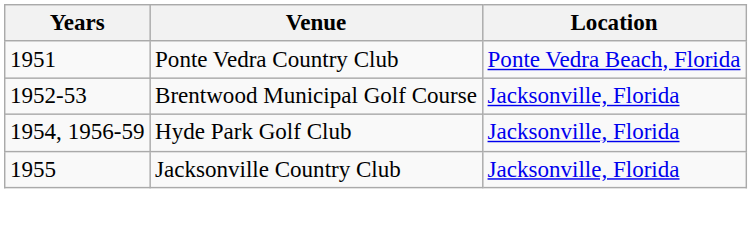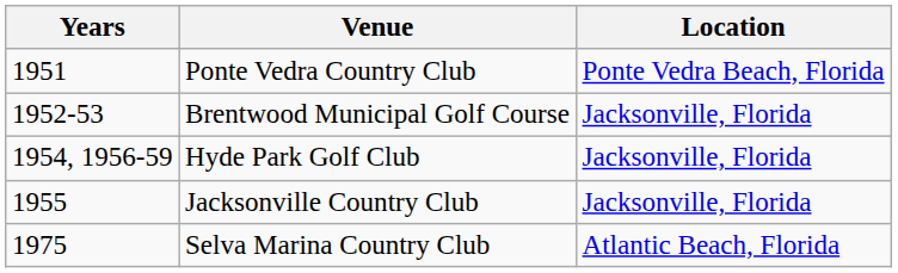 <table class=wikitable>
 <tr>
 <th>Years</th>
 <th>Venue</th>
 <th>Location</th>
 </tr>
 <tr>
 <td>1951</td>
 <td>Ponte Vedra Country Club</td>
 <td><a href='#'>Ponte Vedra Beach, Florida</a></td>
 </tr>
 <tr>
 <td>1952-53</td>
 <td>Brentwood Municipal Golf Course</td>
 <td><a href='#'>Jacksonville, Florida</a></td>
 </tr>
 <tr>
 <td>1954, 1956-59</td>
 <td>Hyde Park Golf Club</td>
 <td><a href='#'>Jacksonville, Florida</a></td>
 </tr>
 <tr>
 <td>1955</td>
 <td>Jacksonville Country Club</td>
 <td><a href='#'>Jacksonville, Florida</a></td>
 </tr>
+<tr>
+<td>1975</td>
+<td>Selva Marina Country Club</td>
+<td><a href='#'>Atlantic Beach, Florida</a></td>
+</tr>
 </table>
